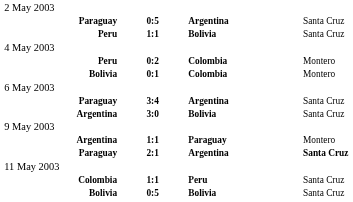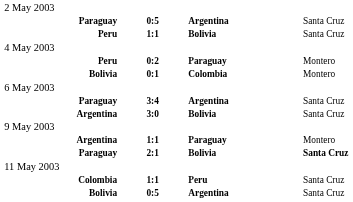 <table width=100% cellspacing=1>
 <tr>
 <th width=20%></th>
 <th width=12%></th>
 <th width=20%></th>
 <th width=33%></th>
 </tr>
 <tr>
 <td>2 May 2003</td>
 </tr>
 <tr style=font-size:90%>
 <td align=right><strong>Paraguay</strong></td>
 <td align=center><strong>0:5</strong></td>
 <td><strong>Argentina</strong></td>
 <td>Santa Cruz</td>
 <td></td>
 </tr>
 <tr style=font-size:90%>
 <td align=right><strong>Peru</strong></td>
 <td align=center><strong>1:1</strong></td>
 <td><strong>Bolivia</strong></td>
 <td>Santa Cruz</td>
 <td></td>
 </tr>
 <tr>
 <td>4 May 2003</td>
 </tr>
 <tr style=font-size:90%>
 <td align=right><strong>Peru</strong></td>
 <td align=center><strong>0:2</strong></td>
-<td><strong>Colombia</strong></td>
+<td><strong>Paraguay</strong></td>
 <td>Montero</td>
 <td></td>
 </tr>
 <tr style=font-size:90%>
 <td align=right><strong>Bolivia</strong></td>
 <td align=center><strong>0:1</strong></td>
 <td><strong>Colombia</strong></td>
 <td>Montero</td>
 <td></td>
 </tr>
 <tr>
 <td>6 May 2003</td>
 </tr>
 <tr style=font-size:90%>
 <td align=right><strong>Paraguay</strong></td>
 <td align=center><strong>3:4</strong></td>
 <td><strong>Argentina</strong></td>
 <td>Santa Cruz</td>
 <td></td>
 </tr>
 <tr style=font-size:90%>
 <td align=right><strong>Argentina</strong></td>
 <td align=center><strong>3:0</strong></td>
 <td><strong>Bolivia</strong></td>
 <td>Santa Cruz</td>
 <td></td>
 </tr>
 <tr>
 <td>9 May 2003</td>
 </tr>
 <tr style=font-size:90%>
 <td align=right><strong>Argentina</strong></td>
 <td align=center><strong>1:1</strong></td>
 <td><strong>Paraguay</strong></td>
 <td>Montero</td>
 <td></td>
 </tr>
 <tr style=font-size:90%>
 <td align=right><strong>Paraguay</strong></td>
 <td align=center><strong>2:1</strong></td>
-<td><strong>Argentina</strong></td>
+<td><strong>Bolivia</strong></td>
 <td><strong>Santa Cruz</strong></td>
 <td></td>
 </tr>
 <tr>
 <td>11 May 2003</td>
 </tr>
 <tr style=font-size:90%>
 <td align=right><strong>Colombia</strong></td>
 <td align=center><strong>1:1</strong></td>
 <td><strong>Peru</strong></td>
 <td>Santa Cruz</td>
 <td></td>
 </tr>
 <tr style=font-size:90%>
 <td align=right><strong>Bolivia</strong></td>
 <td align=center><strong>0:5</strong></td>
-<td><strong>Bolivia</strong></td>
+<td><strong>Argentina</strong></td>
 <td>Santa Cruz</td>
 <td></td>
 </tr>
 </table>
